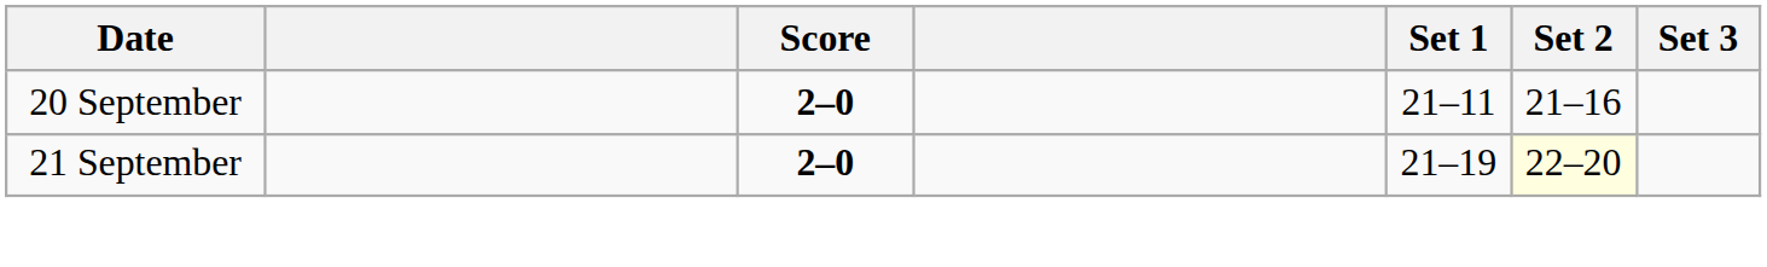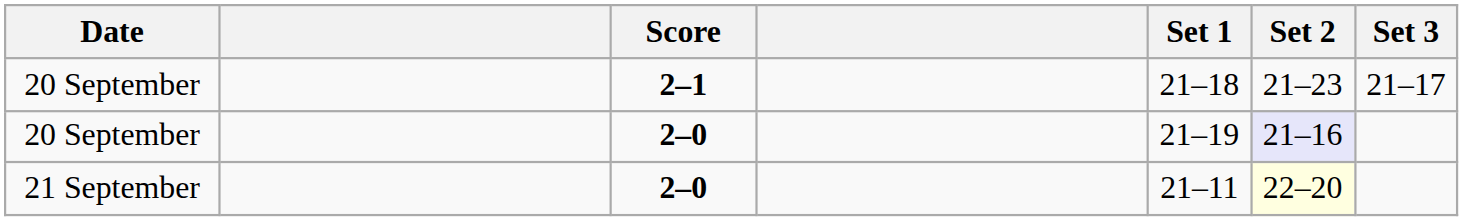 <table class="wikitable" style="text-align: center; font-size:90% ">
 <tr>
 <th width="90">Date</th>
 <th align="right" width="170"></th>
 <th width="60">Score</th>
 <th align="left" width="170"></th>
 <th width="40">Set 1</th>
 <th width="40">Set 2</th>
 <th width="40">Set 3</th>
 </tr>
 <tr>
 <td>20 September</td>
 <td align=right><strong></strong></td>
+<td align=center><strong>2–1</strong></td>
+<td align=left></td>
+<td>21–18</td>
+<td>21–23</td>
+<td>21–17</td>
+</tr>
+<tr>
+<td>20 September</td>
+<td align=right><strong></strong></td>
 <td align=center><strong>2–0</strong></td>
 <td align=left></td>
-<td>21–11</td>
-<td>21–16</td>
+<td>21–19</td>
+<td style="background: lavender;">21–16</td>
 <td></td>
 </tr>
 <tr>
 <td>21 September</td>
 <td align=right><strong></strong></td>
 <td align=center><strong>2–0</strong></td>
 <td align=left></td>
-<td>21–19</td>
+<td>21–11</td>
 <td style="background: lightyellow;">22–20</td>
 <td></td>
 </tr>
 </table>
